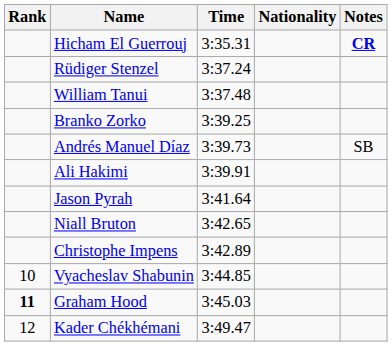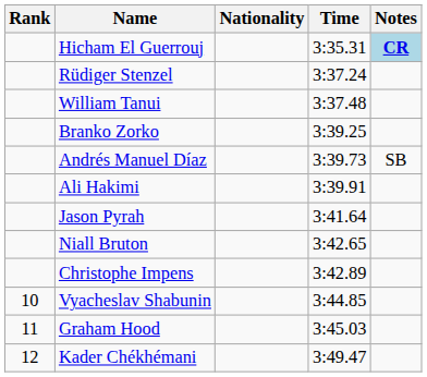 <table class="wikitable sortable" style="text-align:center">
 <tr>
 <th>Rank</th>
 <th>Name</th>
+<th>Nationality</th>
 <th>Time</th>
-<th>Nationality</th>
 <th>Notes</th>
 </tr>
 <tr>
 <td></td>
 <td align="left"><a href='#'>Hicham El Guerrouj</a></td>
+<td align=left></td>
 <td>3:35.31</td>
-<td align=left></td>
-<td><strong><a href='#'>CR</a></strong></td>
+<td style="background: lightblue;"><strong><a href='#'>CR</a></strong></td>
 </tr>
 <tr>
 <td></td>
 <td align="left"><a href='#'>Rüdiger Stenzel</a></td>
+<td align=left></td>
 <td>3:37.24</td>
-<td align=left></td>
 <td></td>
 </tr>
 <tr>
 <td></td>
 <td align="left"><a href='#'>William Tanui</a></td>
+<td align=left></td>
 <td>3:37.48</td>
-<td align=left></td>
 <td></td>
 </tr>
 <tr>
 <td></td>
 <td align="left"><a href='#'>Branko Zorko</a></td>
+<td align=left></td>
 <td>3:39.25</td>
-<td align=left></td>
 <td></td>
 </tr>
 <tr>
 <td></td>
 <td align="left"><a href='#'>Andrés Manuel Díaz</a></td>
+<td align=left></td>
 <td>3:39.73</td>
-<td align=left></td>
 <td>SB</td>
 </tr>
 <tr>
 <td></td>
 <td align="left"><a href='#'>Ali Hakimi</a></td>
+<td align=left></td>
 <td>3:39.91</td>
-<td align=left></td>
 <td></td>
 </tr>
 <tr>
 <td></td>
 <td align="left"><a href='#'>Jason Pyrah</a></td>
+<td align=left></td>
 <td>3:41.64</td>
-<td align=left></td>
 <td></td>
 </tr>
 <tr>
 <td></td>
 <td align="left"><a href='#'>Niall Bruton</a></td>
+<td align=left></td>
 <td>3:42.65</td>
-<td align=left></td>
 <td></td>
 </tr>
 <tr>
 <td></td>
 <td align="left"><a href='#'>Christophe Impens</a></td>
+<td align=left></td>
 <td>3:42.89</td>
-<td align=left></td>
 <td></td>
 </tr>
 <tr>
 <td>10</td>
 <td align="left"><a href='#'>Vyacheslav Shabunin</a></td>
+<td align=left></td>
 <td>3:44.85</td>
-<td align=left></td>
 <td></td>
 </tr>
 <tr>
-<td><strong>11</strong></td>
+<td>11</td>
 <td align="left"><a href='#'>Graham Hood</a></td>
+<td align=left></td>
 <td>3:45.03</td>
-<td align=left></td>
 <td></td>
 </tr>
 <tr>
 <td>12</td>
 <td align="left"><a href='#'>Kader Chékhémani</a></td>
+<td align=left></td>
 <td>3:49.47</td>
-<td align=left></td>
 <td></td>
 </tr>
 </table>
